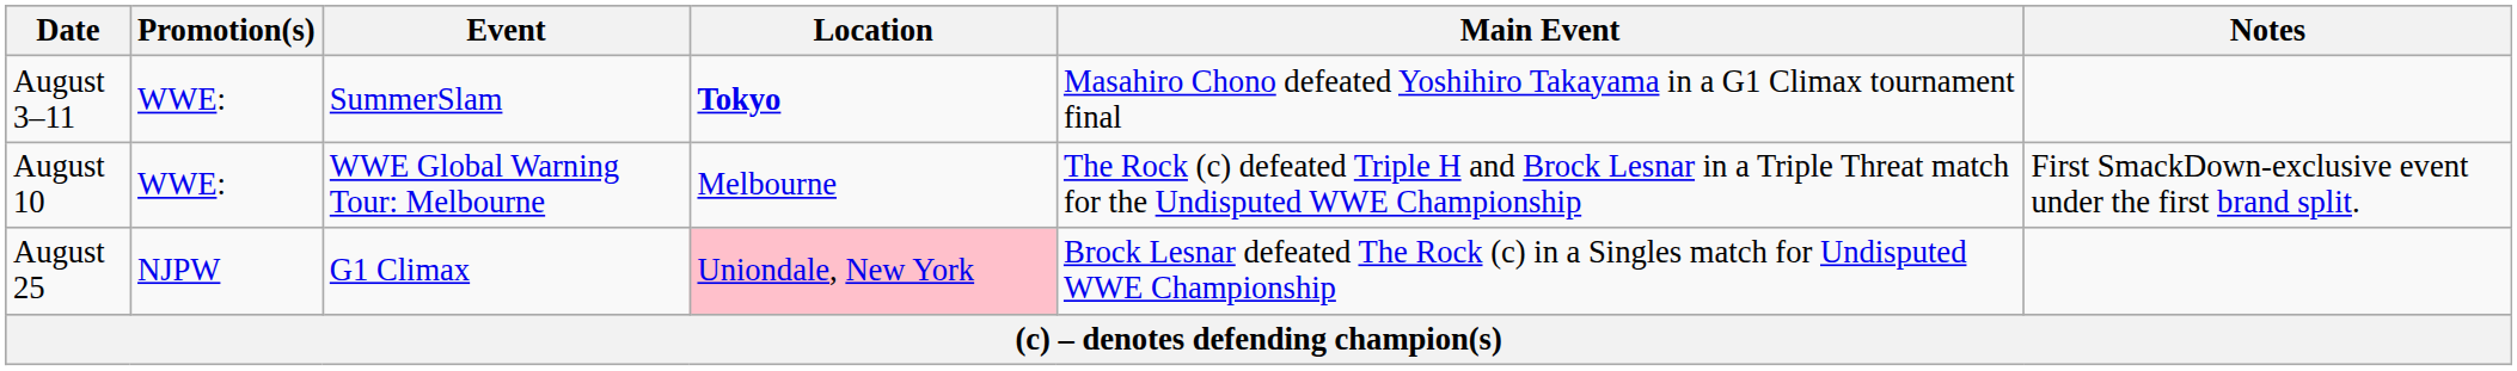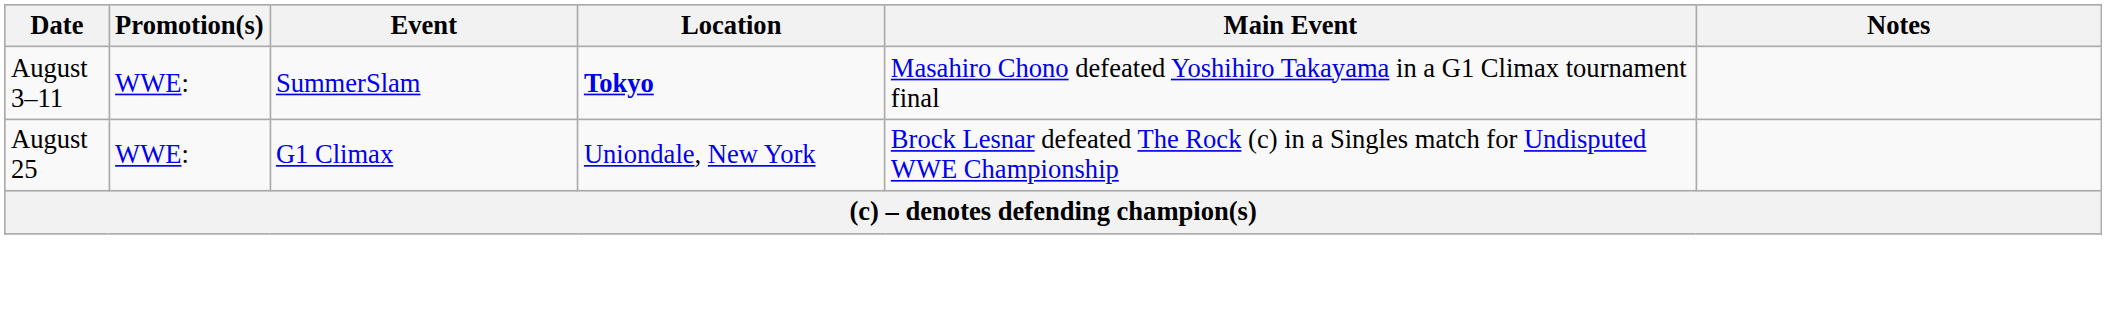 <table class="wikitable" style="width:100%;">
 <tr>
 <th width="5%">Date</th>
 <th width="5%">Promotion(s)</th>
 <th style="width:15%;">Event</th>
 <th style="width:15%;">Location</th>
 <th style="width:40%;">Main Event</th>
 <th style="width:20%;">Notes</th>
 </tr>
 <tr>
 <td>August 3–11</td>
 <td><a href='#'>WWE</a>:<br></td>
 <td><a href='#'>SummerSlam</a></td>
 <td><strong><a href='#'>Tokyo</a></strong></td>
 <td><a href='#'>Masahiro Chono</a> defeated <a href='#'>Yoshihiro Takayama</a> in a G1 Climax tournament final</td>
 <td></td>
 </tr>
 <tr>
-<td>August 10</td>
+<td>August 25</td>
 <td><a href='#'>WWE</a>:<br></td>
-<td><a href='#'>WWE Global Warning Tour: Melbourne</a></td>
-<td><a href='#'>Melbourne</a></td>
-<td><a href='#'>The Rock</a> (c) defeated <a href='#'>Triple H</a> and <a href='#'>Brock Lesnar</a> in a Triple Threat match for the <a href='#'>Undisputed WWE Championship</a></td>
-<td>First SmackDown-exclusive event under the first <a href='#'>brand split</a>.</td>
-</tr>
-<tr>
-<td>August 25</td>
-<td><a href='#'>NJPW</a></td>
 <td><a href='#'>G1 Climax</a></td>
-<td style="background: pink;"><a href='#'>Uniondale</a>, <a href='#'>New York</a></td>
+<td><a href='#'>Uniondale</a>, <a href='#'>New York</a></td>
 <td><a href='#'>Brock Lesnar</a> defeated <a href='#'>The Rock</a> (c) in a Singles match for <a href='#'>Undisputed WWE Championship</a></td>
 <td></td>
 </tr>
 <tr>
 <th colspan="6">(c) – denotes defending champion(s)</th>
 </tr>
 </table>
